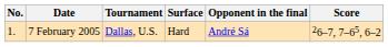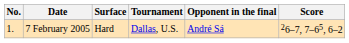 <table class="wikitable">
 <tr>
 <th>No.</th>
 <th>Date</th>
+<th>Surface</th>
 <th>Tournament</th>
-<th>Surface</th>
 <th>Opponent in the final</th>
 <th>Score</th>
 </tr>
 <tr style="background:moccasin;">
 <td>1.</td>
 <td>7 February 2005</td>
+<td>Hard</td>
 <td><a href='#'>Dallas</a>, U.S.</td>
-<td>Hard</td>
 <td> <a href='#'>André Sá</a></td>
 <td><sup>2</sup>6–7, 7–6<sup>5</sup>, 6–2</td>
 </tr>
 </table>
